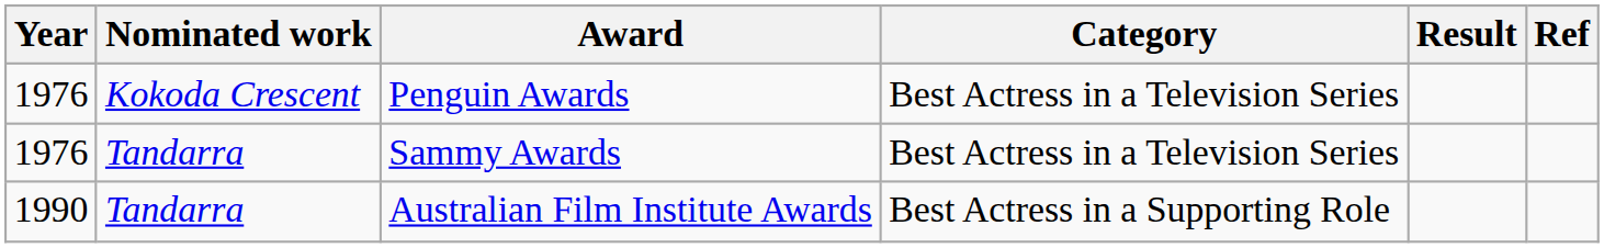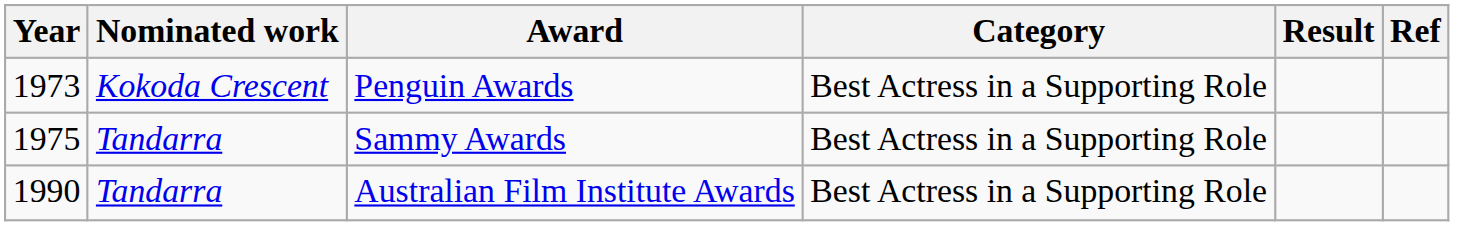 <table class="wikitable sortable">
 <tr>
 <th>Year</th>
 <th>Nominated work</th>
 <th>Award</th>
 <th>Category</th>
 <th>Result</th>
 <th>Ref</th>
 </tr>
 <tr>
-<td>1976</td>
+<td>1973</td>
 <td><em><a href='#'>Kokoda Crescent</a></em></td>
 <td><a href='#'>Penguin Awards</a></td>
-<td>Best Actress in a Television Series</td>
+<td>Best Actress in a Supporting Role</td>
 <td></td>
 <td></td>
 </tr>
 <tr>
-<td>1976</td>
+<td>1975</td>
 <td><em><a href='#'>Tandarra</a></em></td>
 <td><a href='#'>Sammy Awards</a></td>
-<td>Best Actress in a Television Series</td>
+<td>Best Actress in a Supporting Role</td>
 <td></td>
 <td></td>
 </tr>
 <tr>
 <td>1990</td>
 <td><em><a href='#'>Tandarra</a></em></td>
 <td><a href='#'>Australian Film Institute Awards</a></td>
 <td>Best Actress in a Supporting Role</td>
 <td></td>
 <td></td>
 </tr>
 </table>
